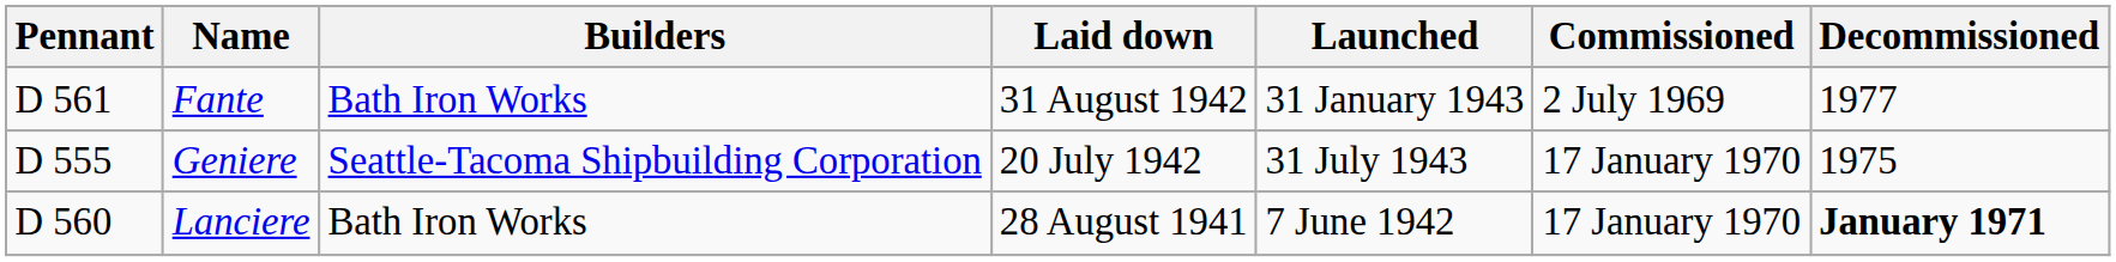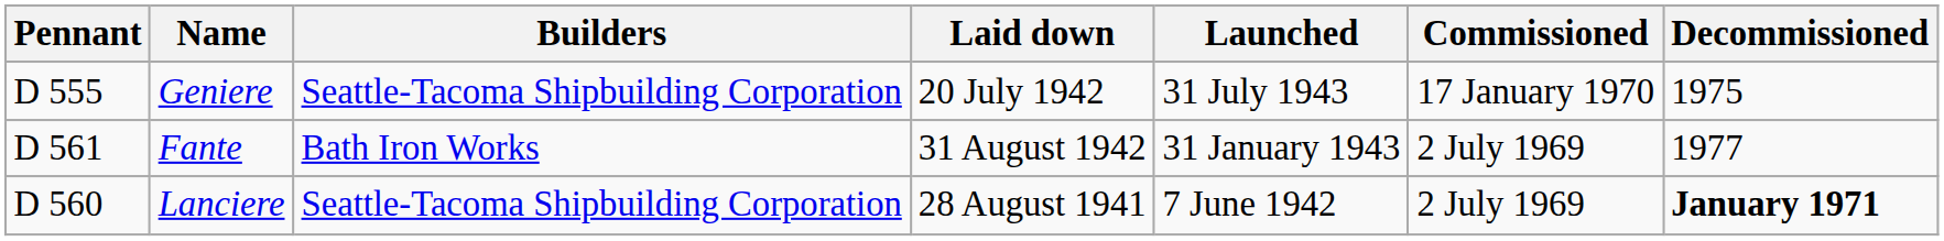 <table class="wikitable">
 <tr>
 <th>Pennant</th>
 <th>Name</th>
 <th>Builders</th>
 <th>Laid down</th>
 <th>Launched</th>
 <th>Commissioned</th>
 <th>Decommissioned</th>
 </tr>
 <tr>
+<td>D 555</td>
+<td><em><a href='#'>Geniere</a></em></td>
+<td><a href='#'>Seattle-Tacoma Shipbuilding Corporation</a></td>
+<td>20 July 1942</td>
+<td>31 July 1943</td>
+<td>17 January 1970</td>
+<td>1975</td>
+</tr>
+<tr>
 <td>D 561</td>
 <td><em><a href='#'>Fante</a></em></td>
 <td><a href='#'>Bath Iron Works</a></td>
 <td>31 August 1942</td>
 <td>31 January 1943</td>
 <td>2 July 1969</td>
 <td>1977</td>
 </tr>
 <tr>
-<td>D 555</td>
-<td><em><a href='#'>Geniere</a></em></td>
-<td><a href='#'>Seattle-Tacoma Shipbuilding Corporation</a></td>
-<td>20 July 1942</td>
-<td>31 July 1943</td>
-<td>17 January 1970</td>
-<td>1975</td>
-</tr>
-<tr>
 <td>D 560</td>
 <td><em><a href='#'>Lanciere</a></em></td>
-<td>Bath Iron Works</td>
+<td><a href='#'>Seattle-Tacoma Shipbuilding Corporation</a></td>
 <td>28 August 1941</td>
 <td>7 June 1942</td>
-<td>17 January 1970</td>
+<td>2 July 1969</td>
 <td><strong>January 1971</strong></td>
 </tr>
 </table>
